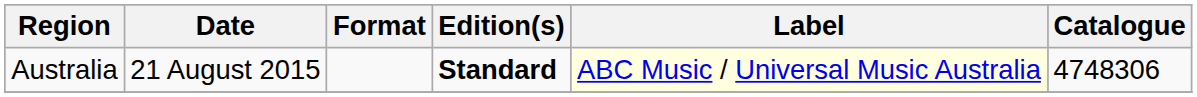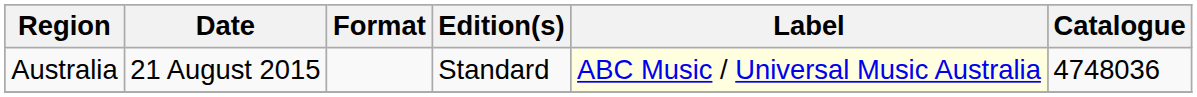 <table class="wikitable plainrowheaders">
 <tr>
 <th scope="col">Region</th>
 <th scope="col">Date</th>
 <th scope="col">Format</th>
 <th scope="col">Edition(s)</th>
 <th scope="col">Label</th>
 <th scope="col">Catalogue</th>
 </tr>
 <tr>
 <td>Australia</td>
 <td>21 August 2015</td>
 <td></td>
-<td><strong>Standard</strong></td>
+<td>Standard</td>
 <td style="background: lightyellow;"><a href='#'>ABC Music</a> / <a href='#'>Universal Music Australia</a></td>
-<td>4748306</td>
+<td>4748036</td>
 </tr>
 <tr>
 </tr>
 </table>
